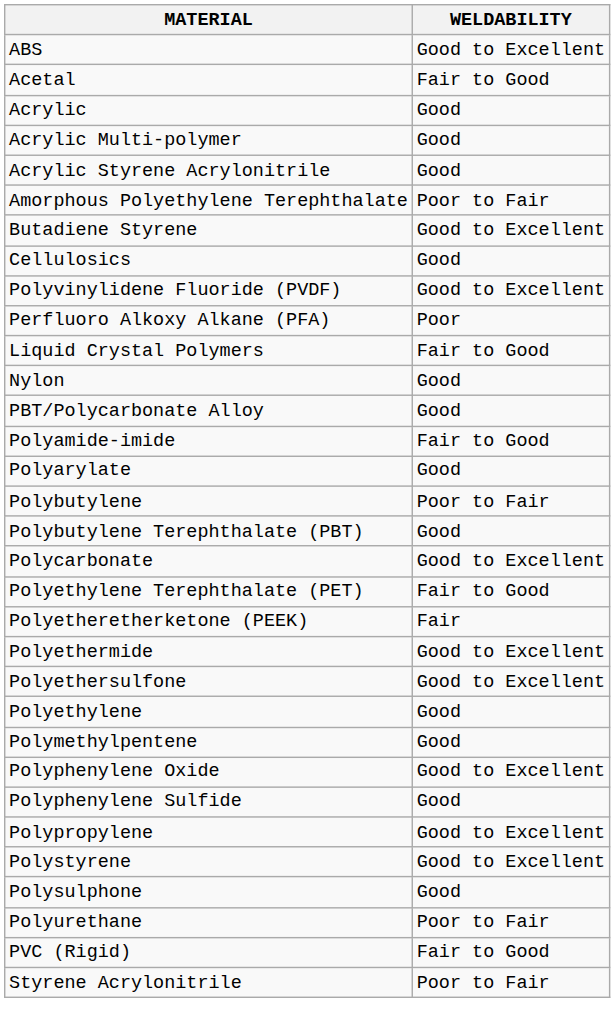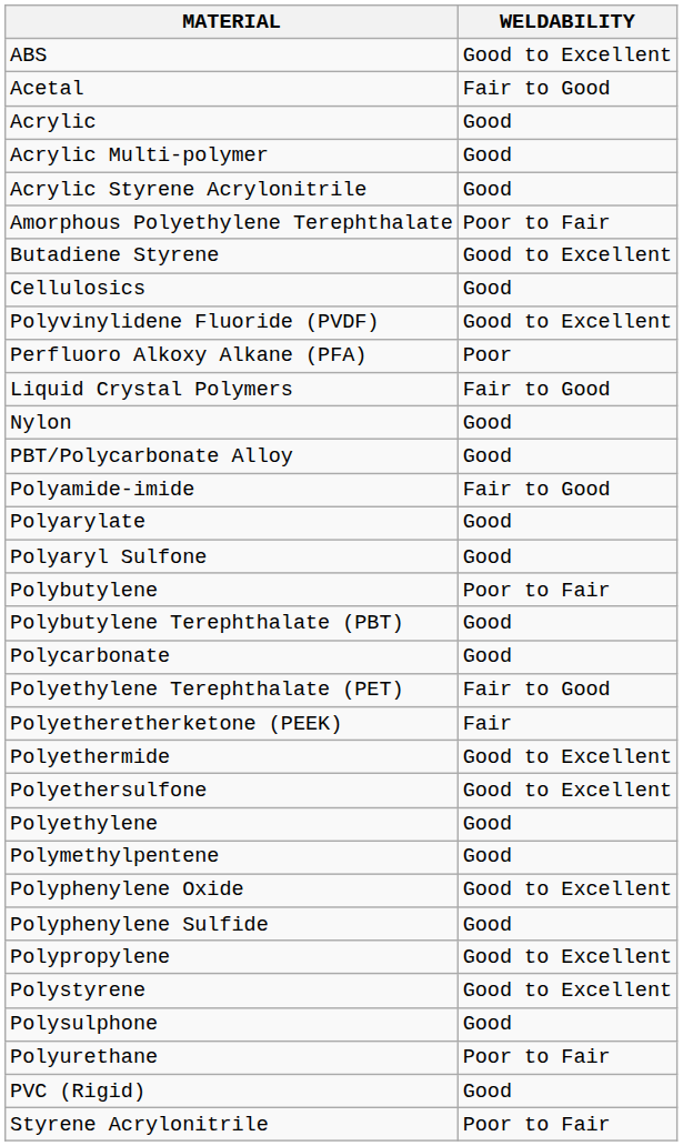 <table class="wikitable">
 <tr>
 <th>MATERIAL</th>
 <th>WELDABILITY</th>
 </tr>
 <tr>
 <td>ABS</td>
 <td>Good to Excellent</td>
 </tr>
 <tr>
 <td>Acetal</td>
 <td>Fair to Good</td>
 </tr>
 <tr>
 <td>Acrylic</td>
 <td>Good</td>
 </tr>
 <tr>
 <td>Acrylic Multi-polymer</td>
 <td>Good</td>
 </tr>
 <tr>
 <td>Acrylic Styrene Acrylonitrile</td>
 <td>Good</td>
 </tr>
 <tr>
 <td>Amorphous Polyethylene Terephthalate</td>
 <td>Poor to Fair</td>
 </tr>
 <tr>
 <td>Butadiene Styrene</td>
 <td>Good to Excellent</td>
 </tr>
 <tr>
 <td>Cellulosics</td>
 <td>Good</td>
 </tr>
 <tr>
 <td>Polyvinylidene Fluoride (PVDF)</td>
 <td>Good to Excellent</td>
 </tr>
 <tr>
 <td>Perfluoro Alkoxy Alkane (PFA)</td>
 <td>Poor</td>
 </tr>
 <tr>
 <td>Liquid Crystal Polymers</td>
 <td>Fair to Good</td>
 </tr>
 <tr>
 <td>Nylon</td>
 <td>Good</td>
 </tr>
 <tr>
 <td>PBT/Polycarbonate Alloy</td>
 <td>Good</td>
 </tr>
 <tr>
 <td>Polyamide-imide</td>
 <td>Fair to Good</td>
 </tr>
 <tr>
 <td>Polyarylate</td>
 <td>Good</td>
 </tr>
 <tr>
+<td>Polyaryl Sulfone</td>
+<td>Good</td>
+</tr>
+<tr>
 <td>Polybutylene</td>
 <td>Poor to Fair</td>
 </tr>
 <tr>
 <td>Polybutylene Terephthalate (PBT)</td>
 <td>Good</td>
 </tr>
 <tr>
 <td>Polycarbonate</td>
-<td>Good to Excellent</td>
+<td>Good</td>
 </tr>
 <tr>
 <td>Polyethylene Terephthalate (PET)</td>
 <td>Fair to Good</td>
 </tr>
 <tr>
 <td>Polyetheretherketone (PEEK)</td>
 <td>Fair</td>
 </tr>
 <tr>
 <td>Polyethermide</td>
 <td>Good to Excellent</td>
 </tr>
 <tr>
 <td>Polyethersulfone</td>
 <td>Good to Excellent</td>
 </tr>
 <tr>
 <td>Polyethylene</td>
 <td>Good</td>
 </tr>
 <tr>
 <td>Polymethylpentene</td>
 <td>Good</td>
 </tr>
 <tr>
 <td>Polyphenylene Oxide</td>
 <td>Good to Excellent</td>
 </tr>
 <tr>
 <td>Polyphenylene Sulfide</td>
 <td>Good</td>
 </tr>
 <tr>
 <td>Polypropylene</td>
 <td>Good to Excellent</td>
 </tr>
 <tr>
 <td>Polystyrene</td>
 <td>Good to Excellent</td>
 </tr>
 <tr>
 <td>Polysulphone</td>
 <td>Good</td>
 </tr>
 <tr>
 <td>Polyurethane</td>
 <td>Poor to Fair</td>
 </tr>
 <tr>
 <td>PVC (Rigid)</td>
-<td>Fair to Good</td>
+<td>Good</td>
 </tr>
 <tr>
 <td>Styrene Acrylonitrile</td>
 <td>Poor to Fair</td>
 </tr>
 </table>
